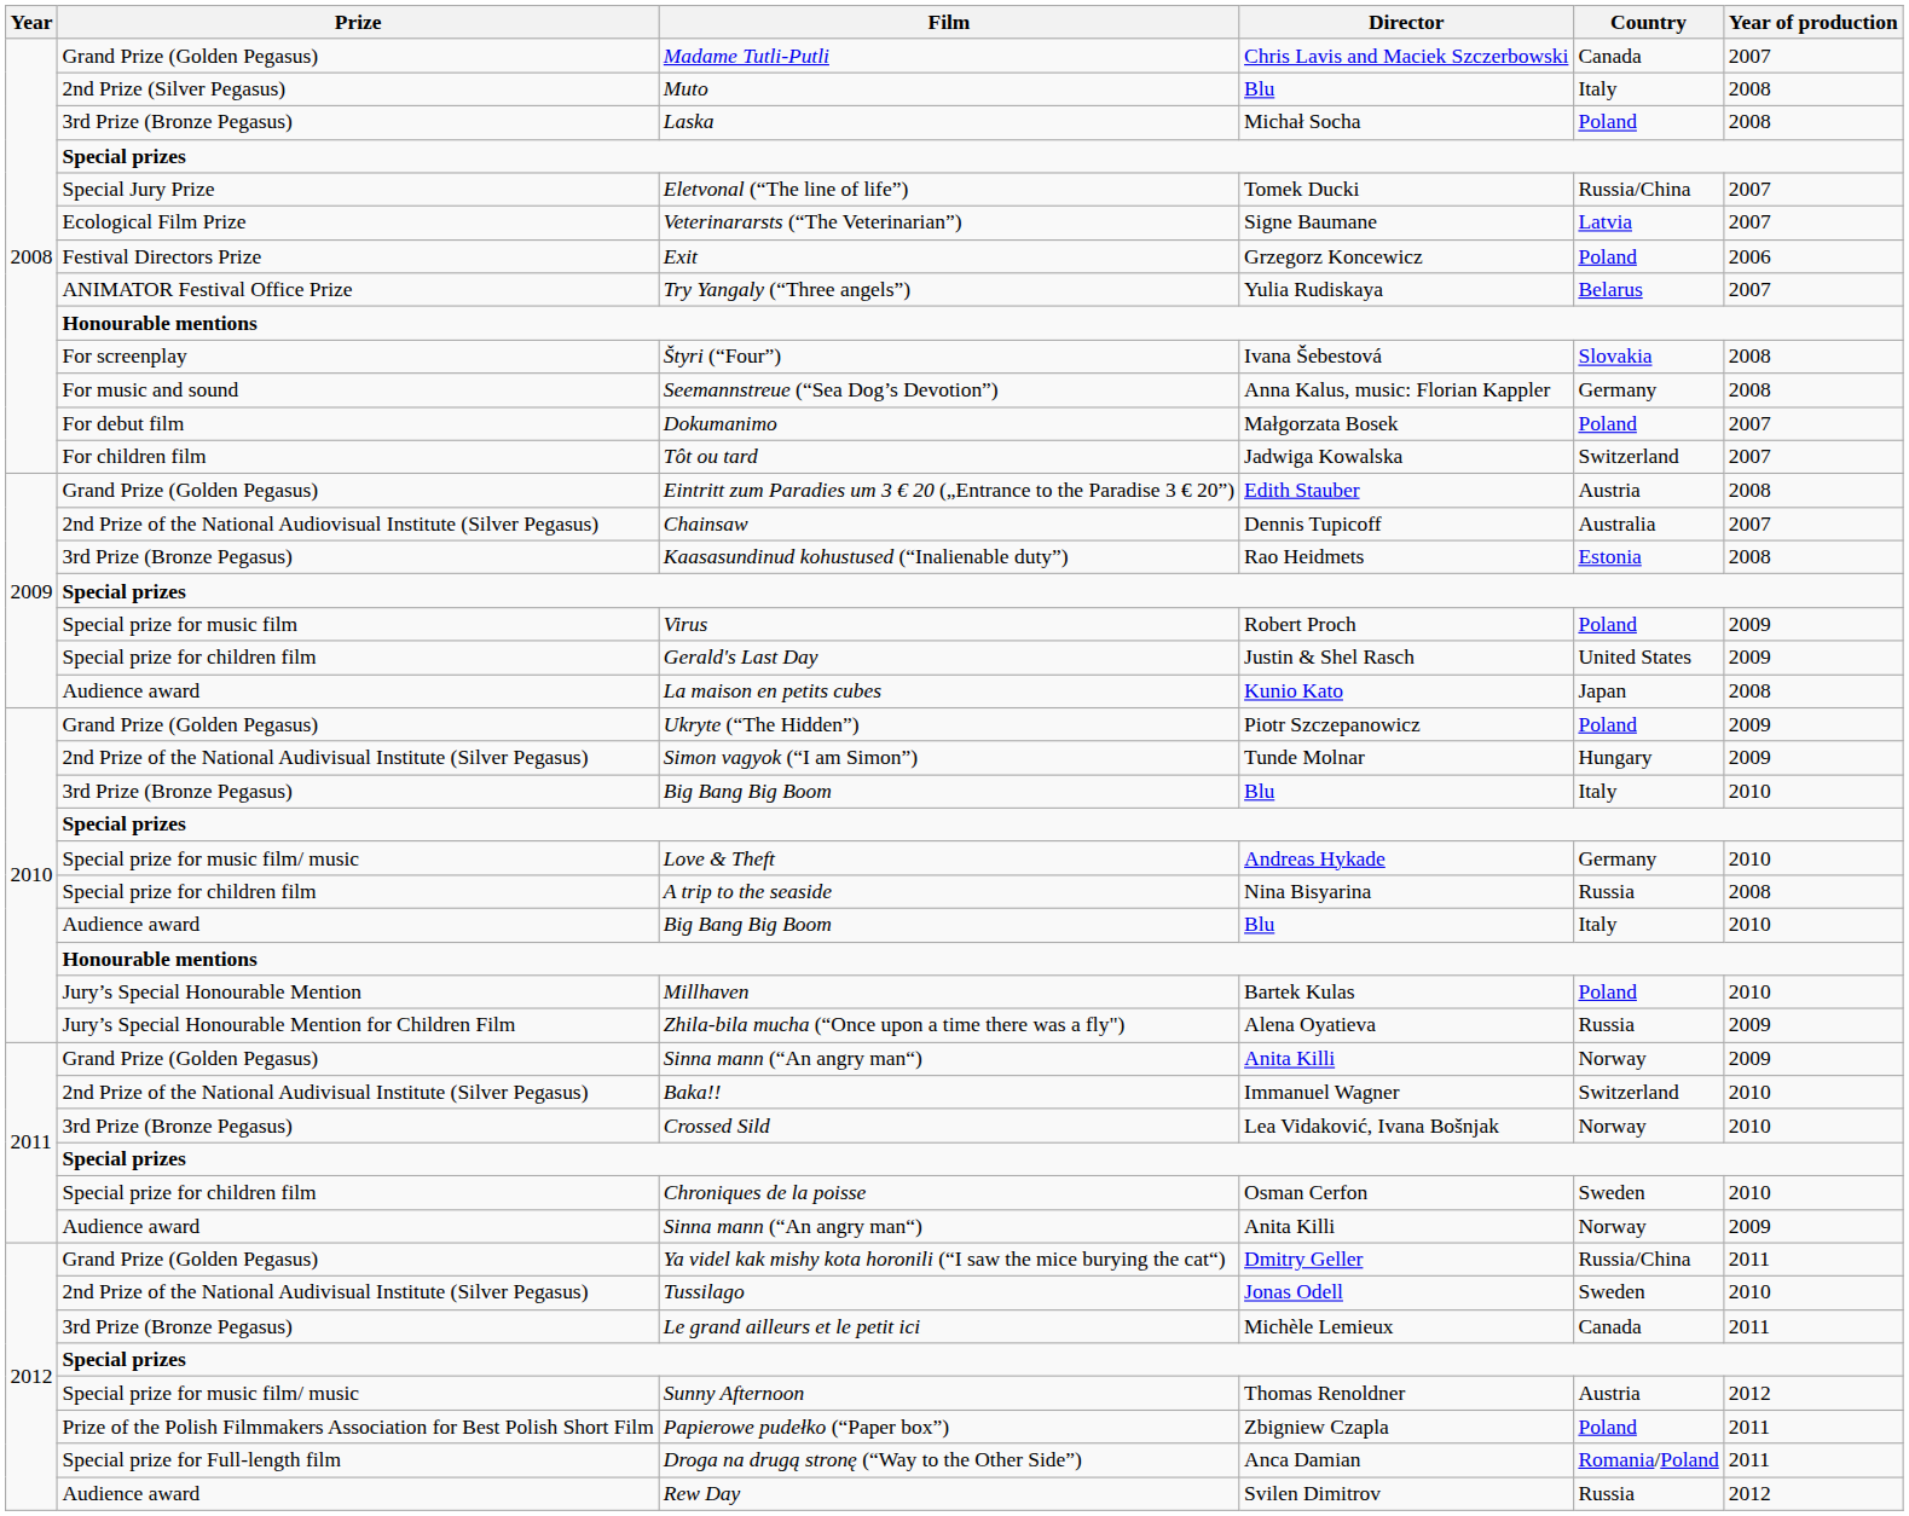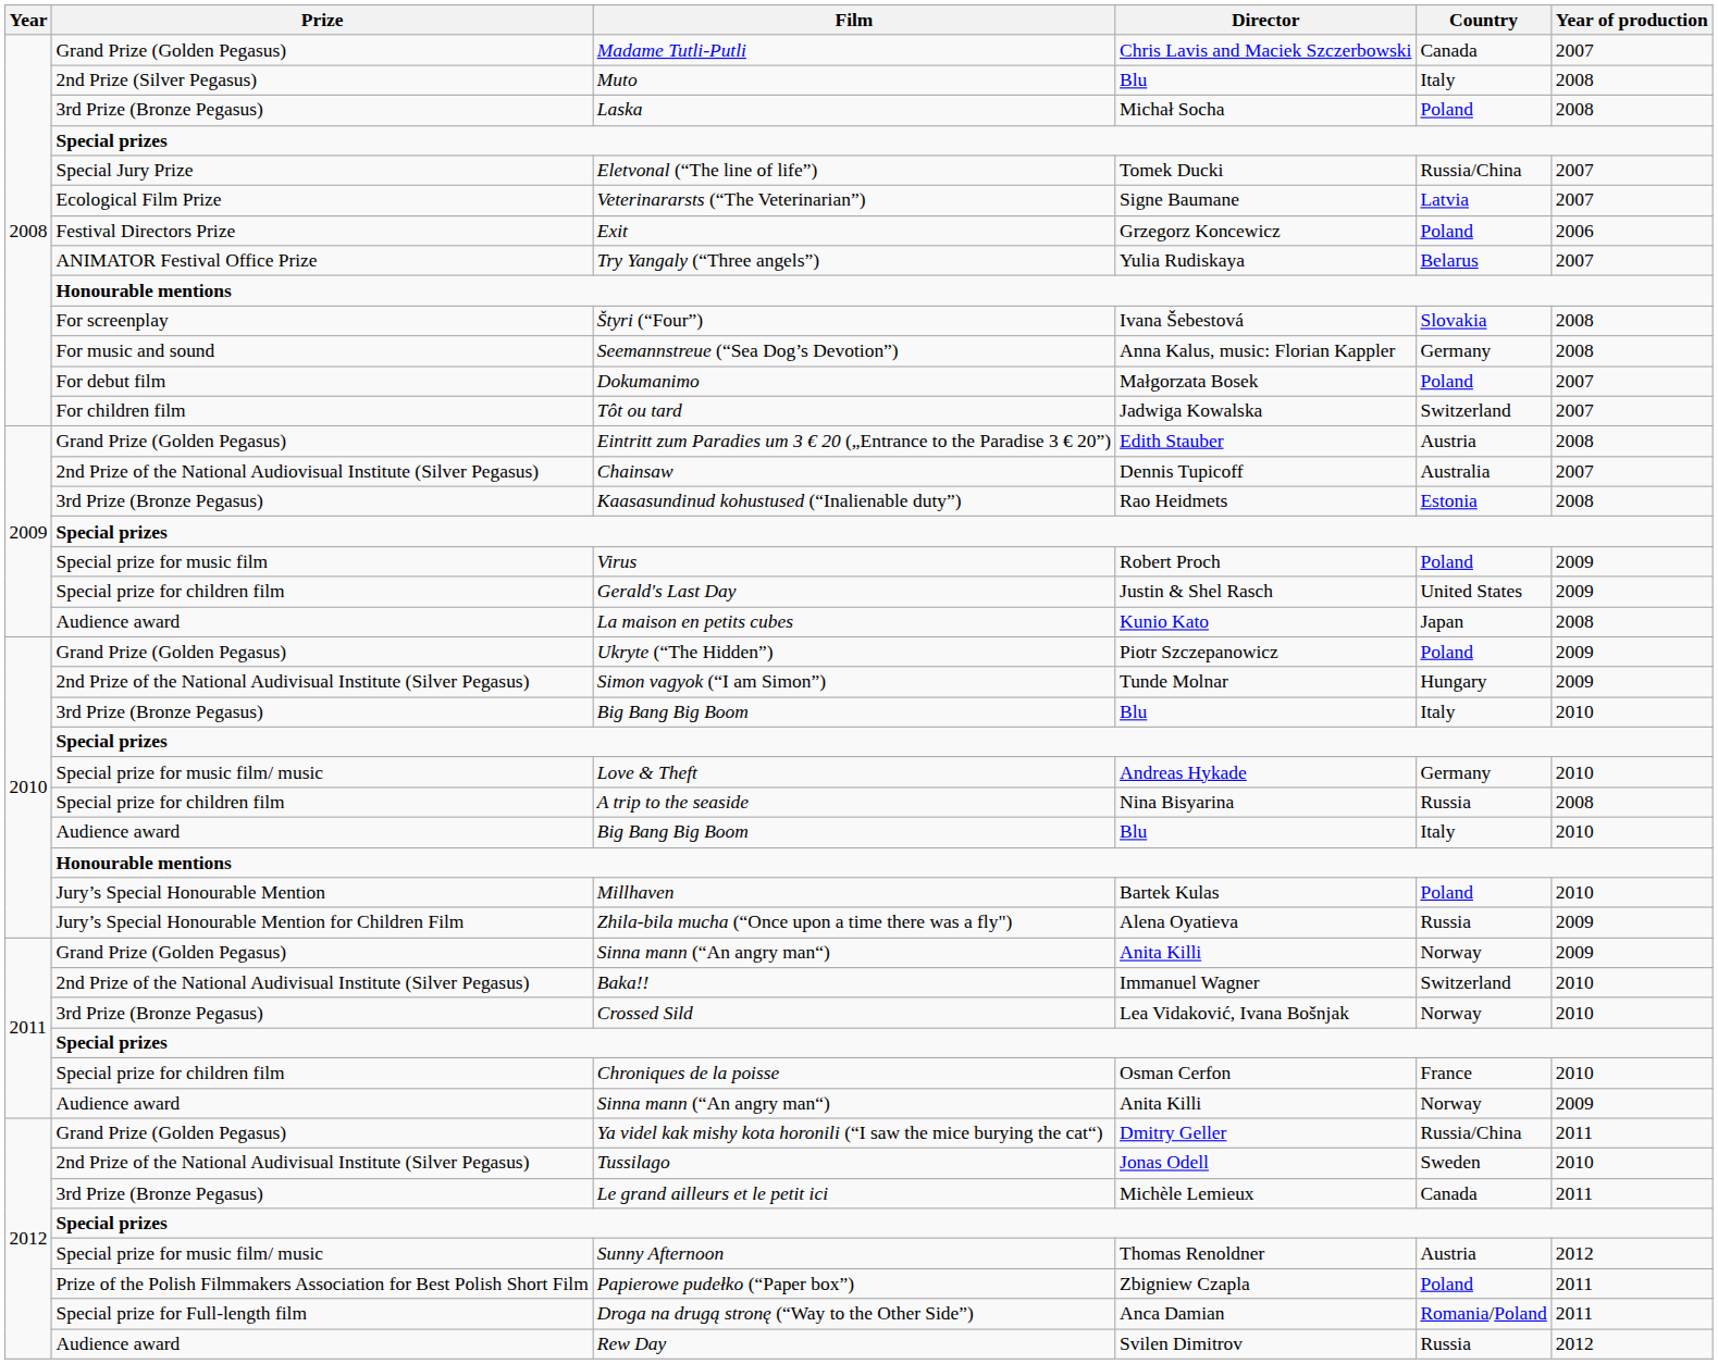 <table class="wikitable">
 <tr>
 <th>Year</th>
 <th>Prize</th>
 <th>Film</th>
 <th>Director</th>
 <th>Country</th>
 <th>Year of production</th>
 </tr>
 <tr>
 <td rowspan=13>2008</td>
 <td>Grand Prize (Golden Pegasus)</td>
 <td><em><a href='#'>Madame Tutli-Putli</a></em></td>
 <td><a href='#'>Chris Lavis and Maciek Szczerbowski</a></td>
 <td>Canada</td>
 <td>2007</td>
 </tr>
 <tr>
 <td>2nd Prize (Silver Pegasus)</td>
 <td><em>Muto</em></td>
 <td><a href='#'>Blu</a></td>
 <td>Italy</td>
 <td>2008</td>
 </tr>
 <tr>
 <td>3rd Prize (Bronze Pegasus)</td>
 <td><em>Laska</em></td>
 <td>Michał Socha</td>
 <td><a href='#'>Poland</a></td>
 <td>2008</td>
 </tr>
 <tr>
 <td colspan=5><strong>Special prizes</strong></td>
 </tr>
 <tr>
 <td>Special Jury Prize</td>
 <td><em>Eletvonal</em> (“The line of life”)</td>
 <td>Tomek Ducki</td>
 <td>Russia/China</td>
 <td>2007</td>
 </tr>
 <tr>
 <td>Ecological Film Prize</td>
 <td><em>Veterinararsts</em> (“The Veterinarian”)</td>
 <td>Signe Baumane</td>
 <td><a href='#'>Latvia</a></td>
 <td>2007</td>
 </tr>
 <tr>
 <td>Festival Directors Prize</td>
 <td><em>Exit</em></td>
 <td>Grzegorz Koncewicz</td>
 <td><a href='#'>Poland</a></td>
 <td>2006</td>
 </tr>
 <tr>
 <td>ANIMATOR Festival Office Prize</td>
 <td><em>Try Yangaly</em> (“Three angels”)</td>
 <td>Yulia Rudiskaya</td>
 <td><a href='#'>Belarus</a></td>
 <td>2007</td>
 </tr>
 <tr>
 <td colspan=5><strong>Honourable mentions</strong></td>
 </tr>
 <tr>
 <td>For screenplay</td>
 <td><em>Štyri</em> (“Four”)</td>
 <td>Ivana Šebestová</td>
 <td><a href='#'>Slovakia</a></td>
 <td>2008</td>
 </tr>
 <tr>
 <td>For music and sound</td>
 <td><em>Seemannstreue</em> (“Sea Dog’s Devotion”)</td>
 <td>Anna Kalus, music: Florian Kappler</td>
 <td>Germany</td>
 <td>2008</td>
 </tr>
 <tr>
 <td>For debut film</td>
 <td><em>Dokumanimo</em></td>
 <td>Małgorzata Bosek</td>
 <td><a href='#'>Poland</a></td>
 <td>2007</td>
 </tr>
 <tr>
 <td>For children film</td>
 <td><em>Tôt ou tard</em></td>
 <td>Jadwiga Kowalska</td>
 <td>Switzerland</td>
 <td>2007</td>
 </tr>
 <tr>
 <td rowspan=7>2009</td>
 <td>Grand Prize (Golden Pegasus)</td>
 <td><em>Eintritt zum Paradies um 3 € 20</em> („Entrance to the Paradise 3 € 20”)</td>
 <td><a href='#'>Edith Stauber</a></td>
 <td>Austria</td>
 <td>2008</td>
 </tr>
 <tr>
 <td>2nd Prize of the National Audiovisual Institute (Silver Pegasus)</td>
 <td><em>Chainsaw</em></td>
 <td>Dennis Tupicoff</td>
 <td>Australia</td>
 <td>2007</td>
 </tr>
 <tr>
 <td>3rd Prize (Bronze Pegasus)</td>
 <td><em>Kaasasundinud kohustused</em> (“Inalienable duty”)</td>
 <td>Rao Heidmets</td>
 <td><a href='#'>Estonia</a></td>
 <td>2008</td>
 </tr>
 <tr>
 <td colspan=5><strong>Special prizes</strong></td>
 </tr>
 <tr>
 <td>Special prize for music film</td>
 <td><em>Virus</em></td>
 <td>Robert Proch</td>
 <td><a href='#'>Poland</a></td>
 <td>2009</td>
 </tr>
 <tr>
 <td>Special prize for children film</td>
 <td><em>Gerald's Last Day</em></td>
 <td>Justin & Shel Rasch</td>
 <td>United States</td>
 <td>2009</td>
 </tr>
 <tr>
 <td>Audience award</td>
 <td><em>La maison en petits cubes</em></td>
 <td><a href='#'>Kunio Kato</a></td>
 <td>Japan</td>
 <td>2008</td>
 </tr>
 <tr>
 <td rowspan=10>2010</td>
 <td>Grand Prize (Golden Pegasus)</td>
 <td><em>Ukryte</em> (“The Hidden”)</td>
 <td>Piotr Szczepanowicz</td>
 <td><a href='#'>Poland</a></td>
 <td>2009</td>
 </tr>
 <tr>
 <td>2nd Prize of the National Audivisual Institute (Silver Pegasus)</td>
 <td><em>Simon vagyok</em> (“I am Simon”)</td>
 <td>Tunde Molnar</td>
 <td>Hungary</td>
 <td>2009</td>
 </tr>
 <tr>
 <td>3rd Prize (Bronze Pegasus)</td>
 <td><em>Big Bang Big Boom</em></td>
 <td><a href='#'>Blu</a></td>
 <td>Italy</td>
 <td>2010</td>
 </tr>
 <tr>
 <td colspan=5><strong>Special prizes</strong></td>
 </tr>
 <tr>
 <td>Special prize for music film/ music</td>
 <td><em>Love & Theft</em></td>
 <td><a href='#'>Andreas Hykade</a></td>
 <td>Germany</td>
 <td>2010</td>
 </tr>
 <tr>
 <td>Special prize for children film</td>
 <td><em>A trip to the seaside</em></td>
 <td>Nina Bisyarina</td>
 <td>Russia</td>
 <td>2008</td>
 </tr>
 <tr>
 <td>Audience award</td>
 <td><em>Big Bang Big Boom</em></td>
 <td><a href='#'>Blu</a></td>
 <td>Italy</td>
 <td>2010</td>
 </tr>
 <tr>
 <td colspan=5><strong>Honourable mentions</strong></td>
 </tr>
 <tr>
 <td>Jury’s Special Honourable Mention</td>
 <td><em>Millhaven</em></td>
 <td>Bartek Kulas</td>
 <td><a href='#'>Poland</a></td>
 <td>2010</td>
 </tr>
 <tr>
 <td>Jury’s Special Honourable Mention for Children Film</td>
 <td><em>Zhila-bila mucha</em> (“Once upon a time there was a fly")</td>
 <td>Alena Oyatieva</td>
 <td>Russia</td>
 <td>2009</td>
 </tr>
 <tr>
 <td rowspan=6>2011</td>
 <td>Grand Prize (Golden Pegasus)</td>
 <td><em>Sinna mann</em> (“An angry man“)</td>
 <td><a href='#'>Anita Killi</a></td>
 <td>Norway</td>
 <td>2009</td>
 </tr>
 <tr>
 <td>2nd Prize of the National Audivisual Institute (Silver Pegasus)</td>
 <td><em>Baka!!</em></td>
 <td>Immanuel Wagner</td>
 <td>Switzerland</td>
 <td>2010</td>
 </tr>
 <tr>
 <td>3rd Prize (Bronze Pegasus)</td>
 <td><em>Crossed Sild</em></td>
 <td>Lea Vidaković, Ivana Bošnjak</td>
 <td>Norway</td>
 <td>2010</td>
 </tr>
 <tr>
 <td colspan=5><strong>Special prizes</strong></td>
 </tr>
 <tr>
 <td>Special prize for children film</td>
 <td><em>Chroniques de la poisse</em></td>
 <td>Osman Cerfon</td>
-<td>Sweden</td>
+<td>France</td>
 <td>2010</td>
 </tr>
 <tr>
 <td>Audience award</td>
 <td><em>Sinna mann</em> (“An angry man“)</td>
 <td>Anita Killi</td>
 <td>Norway</td>
 <td>2009</td>
 </tr>
 <tr>
 <td rowspan=8>2012</td>
 <td>Grand Prize (Golden Pegasus)</td>
 <td><em>Ya videl kak mishy kota horonili</em> (“I saw the mice burying the cat“)</td>
 <td><a href='#'>Dmitry Geller</a></td>
 <td>Russia/China</td>
 <td>2011</td>
 </tr>
 <tr>
 <td>2nd Prize of the National Audivisual Institute (Silver Pegasus)</td>
 <td><em>Tussilago</em></td>
 <td><a href='#'>Jonas Odell</a></td>
 <td>Sweden</td>
 <td>2010</td>
 </tr>
 <tr>
 <td>3rd Prize (Bronze Pegasus)</td>
 <td><em>Le grand ailleurs et le petit ici</em></td>
 <td>Michèle Lemieux</td>
 <td>Canada</td>
 <td>2011</td>
 </tr>
 <tr>
 <td colspan=5><strong>Special prizes</strong></td>
 </tr>
 <tr>
 <td>Special prize for music film/ music</td>
 <td><em>Sunny Afternoon</em></td>
 <td>Thomas Renoldner</td>
 <td>Austria</td>
 <td>2012</td>
 </tr>
 <tr>
 <td>Prize of the Polish Filmmakers Association for Best Polish Short Film</td>
 <td><em>Papierowe pudełko</em> (“Paper box”)</td>
 <td>Zbigniew Czapla</td>
 <td><a href='#'>Poland</a></td>
 <td>2011</td>
 </tr>
 <tr>
 <td>Special prize for Full-length film</td>
 <td><em>Droga na drugą stronę</em> (“Way to the Other Side”)</td>
 <td>Anca Damian</td>
 <td><a href='#'>Romania</a>/<a href='#'>Poland</a></td>
 <td>2011</td>
 </tr>
 <tr>
 <td>Audience award</td>
 <td><em>Rew Day</em></td>
 <td>Svilen Dimitrov</td>
 <td>Russia</td>
 <td>2012</td>
 </tr>
 </table>
